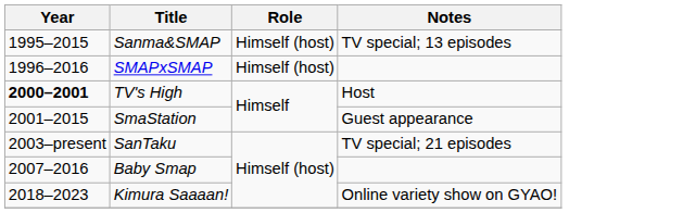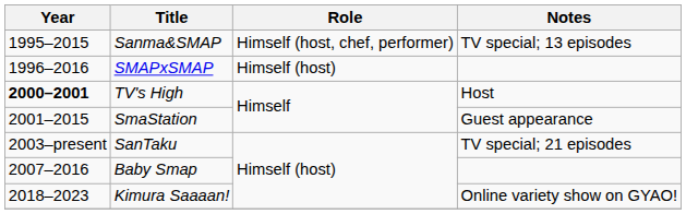 <table class="wikitable">
 <tr>
 <th>Year</th>
 <th>Title</th>
 <th>Role</th>
 <th>Notes</th>
 </tr>
 <tr>
 <td>1995–2015</td>
 <td><em>Sanma&SMAP</em></td>
-<td>Himself (host)</td>
+<td>Himself (host, chef, performer)</td>
 <td>TV special; 13 episodes</td>
 </tr>
 <tr>
 <td>1996–2016</td>
 <td><em><a href='#'>SMAPxSMAP</a></em></td>
 <td>Himself (host)</td>
 <td></td>
 </tr>
 <tr>
 <td><strong>2000–2001</strong></td>
 <td><em>TV's High</em></td>
 <td rowspan="2">Himself</td>
 <td>Host</td>
 </tr>
 <tr>
 <td>2001–2015</td>
 <td><em>SmaStation</em></td>
 <td>Guest appearance</td>
 </tr>
 <tr>
 <td>2003–present</td>
 <td><em>SanTaku</em></td>
 <td rowspan="3">Himself (host)</td>
 <td>TV special; 21 episodes</td>
 </tr>
 <tr>
 <td>2007–2016</td>
 <td><em>Baby Smap</em></td>
 <td></td>
 </tr>
 <tr>
 <td>2018–2023</td>
 <td><em>Kimura Saaaan!</em></td>
 <td>Online variety show on GYAO!</td>
 </tr>
 <tr>
 </tr>
 </table>
